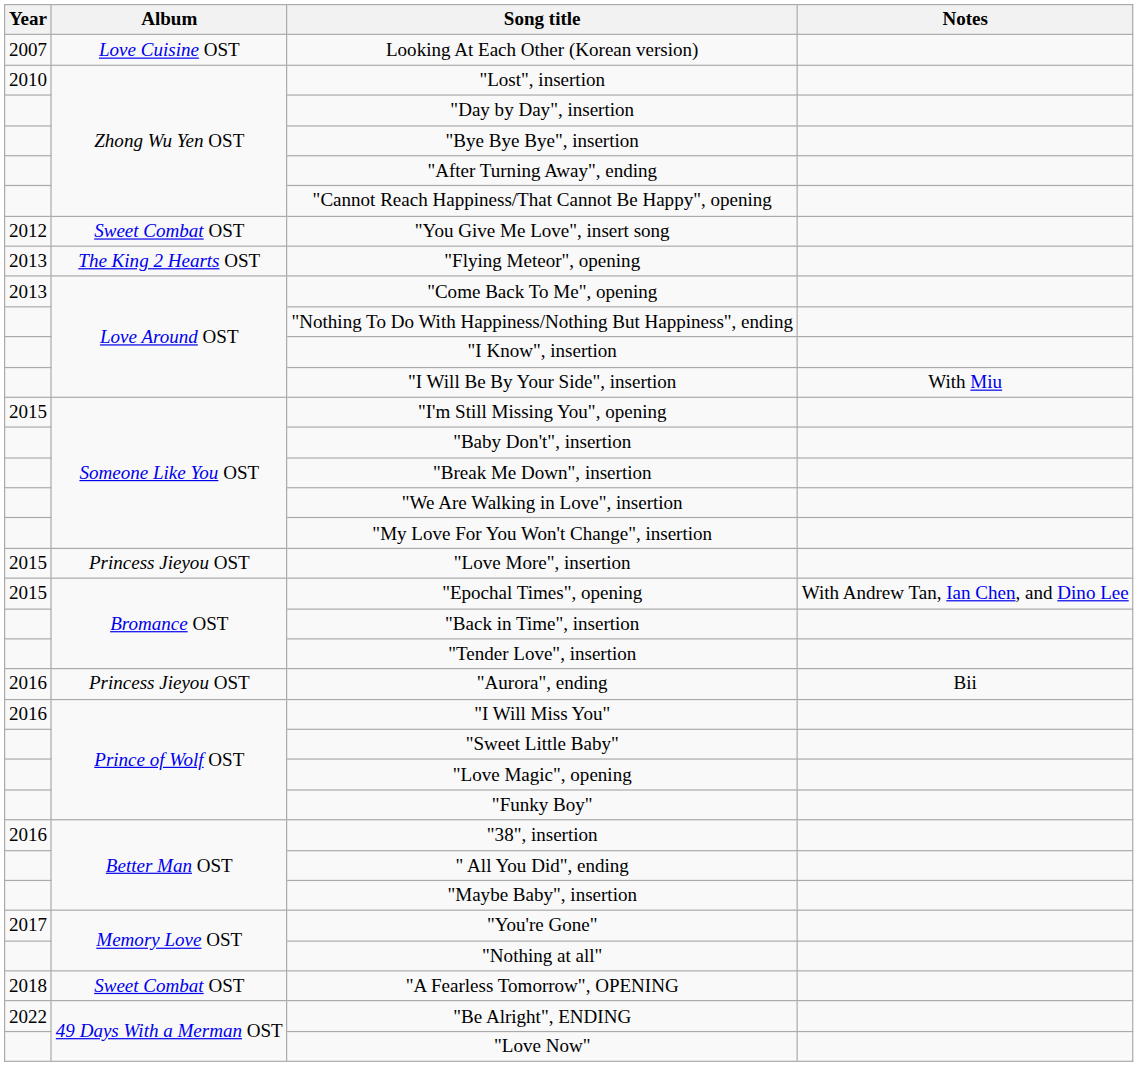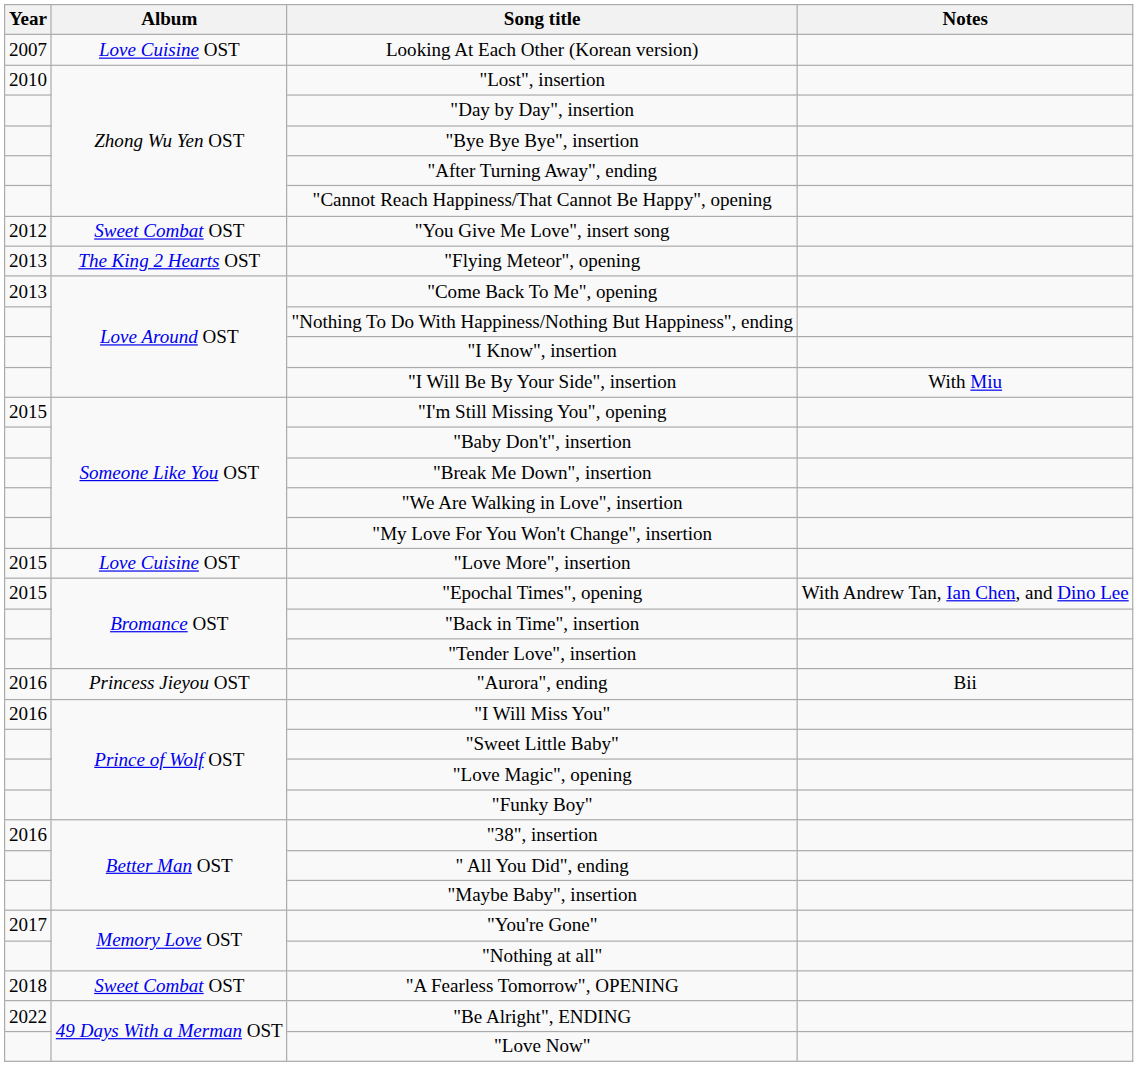 <table class="wikitable plainrowheaders" style="text-align:center;">
 <tr>
 <th scope="col">Year</th>
 <th scope="col">Album</th>
 <th scope="col">Song title</th>
 <th scope="col">Notes</th>
 </tr>
 <tr>
 <td>2007</td>
 <td><em><a href='#'>Love Cuisine</a></em> OST</td>
 <td>Looking At Each Other (Korean version)</td>
 <td></td>
 </tr>
 <tr>
 <td>2010</td>
 <td rowspan=5><em>Zhong Wu Yen</em> OST</td>
 <td>"Lost", insertion</td>
 <td></td>
 </tr>
 <tr>
 <td></td>
 <td>"Day by Day", insertion</td>
 <td></td>
 </tr>
 <tr>
 <td></td>
 <td>"Bye Bye Bye", insertion</td>
 <td></td>
 </tr>
 <tr>
 <td></td>
 <td>"After Turning Away", ending</td>
 <td></td>
 </tr>
 <tr>
 <td></td>
 <td>"Cannot Reach Happiness/That Cannot Be Happy", opening</td>
 <td></td>
 </tr>
 <tr>
 <td>2012</td>
 <td><em><a href='#'>Sweet Combat</a></em> OST</td>
 <td>"You Give Me Love", insert song</td>
 <td></td>
 </tr>
 <tr>
 <td>2013</td>
 <td><em><a href='#'>The King 2 Hearts</a></em> OST</td>
 <td>"Flying Meteor", opening</td>
 <td></td>
 </tr>
 <tr>
 <td>2013</td>
 <td rowspan=4><em><a href='#'>Love Around</a></em> OST</td>
 <td>"Come Back To Me", opening</td>
 <td></td>
 </tr>
 <tr>
 <td></td>
 <td>"Nothing To Do With Happiness/Nothing But Happiness", ending</td>
 <td></td>
 </tr>
 <tr>
 <td></td>
 <td>"I Know", insertion</td>
 <td></td>
 </tr>
 <tr>
 <td></td>
 <td>"I Will Be By Your Side", insertion</td>
 <td>With <a href='#'>Miu</a></td>
 </tr>
 <tr>
 <td>2015</td>
 <td rowspan=5><em><a href='#'>Someone Like You</a></em> OST</td>
 <td>"I'm Still Missing You", opening</td>
 <td></td>
 </tr>
 <tr>
 <td></td>
 <td>"Baby Don't", insertion</td>
 <td></td>
 </tr>
 <tr>
 <td></td>
 <td>"Break Me Down", insertion</td>
 <td></td>
 </tr>
 <tr>
 <td></td>
 <td>"We Are Walking in Love", insertion</td>
 <td></td>
 </tr>
 <tr>
 <td></td>
 <td>"My Love For You Won't Change", insertion</td>
 <td></td>
 </tr>
 <tr>
 <td>2015</td>
-<td><em>Princess Jieyou</em> OST</td>
+<td><em><a href='#'>Love Cuisine</a></em> OST</td>
 <td>"Love More", insertion</td>
 <td></td>
 </tr>
 <tr>
 <td>2015</td>
 <td rowspan=3><em><a href='#'>Bromance</a></em> OST</td>
 <td>"Epochal Times", opening</td>
 <td>With Andrew Tan, <a href='#'>Ian Chen</a>, and <a href='#'>Dino Lee</a></td>
 </tr>
 <tr>
 <td></td>
 <td>"Back in Time", insertion</td>
 <td></td>
 </tr>
 <tr>
 <td></td>
 <td>"Tender Love", insertion</td>
 <td></td>
 </tr>
 <tr>
 <td>2016</td>
 <td><em>Princess Jieyou</em> OST</td>
 <td>"Aurora", ending</td>
 <td>Bii</td>
 </tr>
 <tr>
 <td>2016</td>
 <td rowspan=4><em><a href='#'>Prince of Wolf</a></em> OST</td>
 <td>"I Will Miss You"</td>
 <td></td>
 </tr>
 <tr>
 <td></td>
 <td>"Sweet Little Baby"</td>
 <td></td>
 </tr>
 <tr>
 <td></td>
 <td>"Love Magic", opening</td>
 <td></td>
 </tr>
 <tr>
 <td></td>
 <td>"Funky Boy"</td>
 <td></td>
 </tr>
 <tr>
 <td>2016</td>
 <td rowspan=3><em><a href='#'>Better Man</a></em> OST</td>
 <td>"38", insertion</td>
 <td></td>
 </tr>
 <tr>
 <td></td>
 <td>" All You Did", ending</td>
 <td></td>
 </tr>
 <tr>
 <td></td>
 <td>"Maybe Baby", insertion</td>
 <td></td>
 </tr>
 <tr>
 <td>2017</td>
 <td rowspan=2><em><a href='#'>Memory Love</a></em> OST</td>
 <td>"You're Gone"</td>
 <td></td>
 </tr>
 <tr>
 <td></td>
 <td>"Nothing at all"</td>
 <td></td>
 </tr>
 <tr>
 <td>2018</td>
 <td><em><a href='#'>Sweet Combat</a></em> OST</td>
 <td>"A Fearless Tomorrow", OPENING</td>
 <td></td>
 </tr>
 <tr>
 <td>2022</td>
 <td rowspan=2><em><a href='#'>49 Days With a Merman</a></em> OST</td>
 <td>"Be Alright", ENDING</td>
 <td></td>
 </tr>
 <tr>
 <td></td>
 <td>"Love Now"</td>
 <td></td>
 </tr>
 </table>
